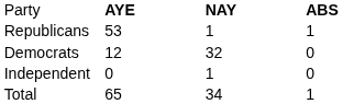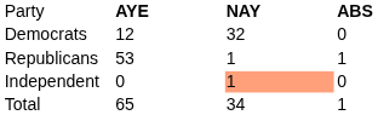 <table>
 <tr>
 <td width=100>Party</td>
 <td width=100><strong>AYE</strong></td>
 <td width=100><strong>NAY</strong></td>
 <td width=100><strong>ABS</strong></td>
 </tr>
 <tr>
+<td>Democrats</td>
+<td>12</td>
+<td>32</td>
+<td>0</td>
+</tr>
+<tr>
 <td>Republicans</td>
 <td>53</td>
 <td>1</td>
 <td>1</td>
 </tr>
 <tr>
-<td>Democrats</td>
-<td>12</td>
-<td>32</td>
-<td>0</td>
-</tr>
-<tr>
 <td>Independent</td>
 <td>0</td>
-<td>1</td>
+<td style="background: lightsalmon;">1</td>
 <td>0</td>
 </tr>
 <tr>
 <td>Total</td>
 <td>65</td>
 <td>34</td>
 <td>1</td>
 </tr>
 </table>
